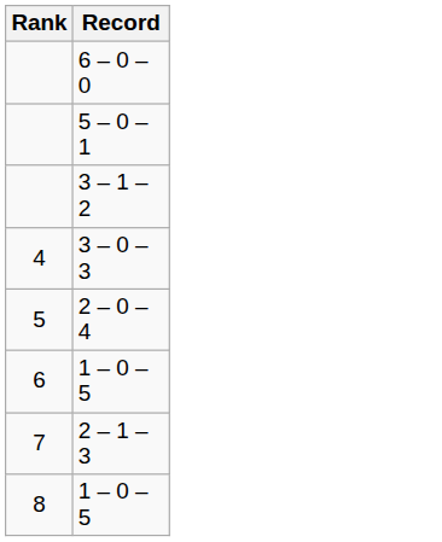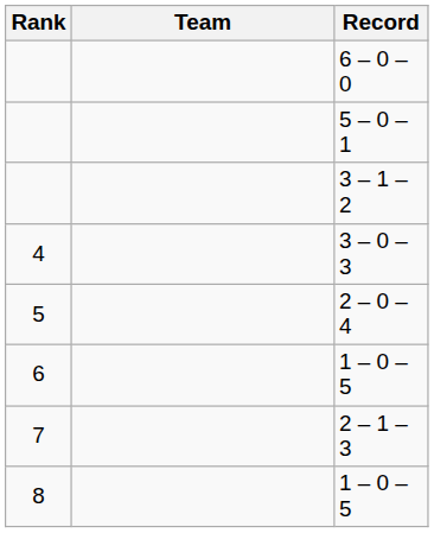 <table class="wikitable">
 <tr>
 <th width=40>Rank</th>
+<th width=180>Team</th>
 <th width=60>Record</th>
 </tr>
 <tr>
 <td align=center></td>
+<td></td>
 <td>6 – 0 – 0</td>
 </tr>
 <tr>
 <td align=center></td>
+<td></td>
 <td>5 – 0 – 1</td>
 </tr>
 <tr>
 <td align=center></td>
+<td></td>
 <td>3 – 1 – 2</td>
 </tr>
 <tr>
 <td align=center>4</td>
+<td></td>
 <td>3 – 0 – 3</td>
 </tr>
 <tr>
 <td align=center>5</td>
+<td></td>
 <td>2 – 0 – 4</td>
 </tr>
 <tr>
 <td align=center>6</td>
+<td></td>
 <td>1 – 0 – 5</td>
 </tr>
 <tr>
 <td align=center>7</td>
+<td></td>
 <td>2 – 1 – 3</td>
 </tr>
 <tr>
 <td align=center>8</td>
+<td></td>
 <td>1 – 0 – 5</td>
 </tr>
 </table>
